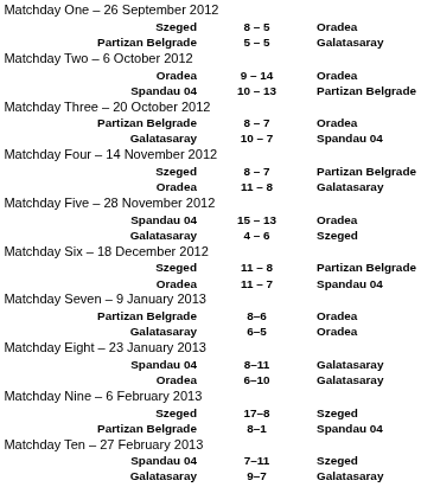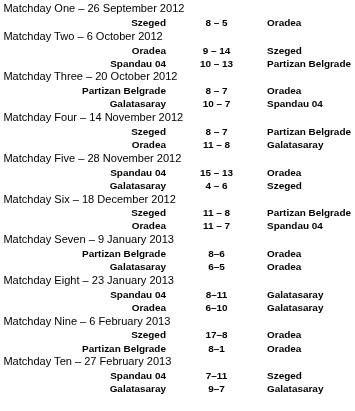 <table cellspacing=1>
 <tr>
 <th width=20%></th>
 <th width=12%></th>
 <th width=20%></th>
 </tr>
 <tr>
 <td colspan=3>Matchday One – 26 September 2012</td>
 </tr>
 <tr style=font-size:90%>
 <td align=right><strong>Szeged</strong></td>
 <td align=center><strong>8 – 5</strong></td>
 <td><strong>Oradea</strong></td>
 </tr>
-<tr style=font-size:90%>
-<td align=right><strong>Partizan Belgrade</strong></td>
-<td align=center><strong>5 – 5</strong></td>
-<td><strong>Galatasaray</strong></td>
-</tr>
 <tr>
 <td colspan=3>Matchday Two – 6 October 2012</td>
 </tr>
 <tr style=font-size:90%>
 <td align=right><strong>Oradea</strong></td>
 <td align=center><strong>9 – 14</strong></td>
-<td><strong>Oradea</strong></td>
+<td><strong>Szeged</strong></td>
 </tr>
 <tr style=font-size:90%>
 <td align=right><strong>Spandau 04</strong></td>
 <td align=center><strong>10 – 13</strong></td>
 <td><strong>Partizan Belgrade</strong></td>
 </tr>
 <tr>
 <td colspan=3>Matchday Three – 20 October 2012</td>
 </tr>
 <tr style=font-size:90%>
 <td align=right><strong>Partizan Belgrade</strong></td>
 <td align=center><strong>8 – 7</strong></td>
 <td><strong>Oradea</strong></td>
 </tr>
 <tr style=font-size:90%>
 <td align=right><strong>Galatasaray</strong></td>
 <td align=center><strong>10 – 7</strong></td>
 <td><strong>Spandau 04</strong></td>
 </tr>
 <tr>
 <td colspan=3>Matchday Four – 14 November 2012</td>
 </tr>
 <tr style=font-size:90%>
 <td align=right><strong>Szeged</strong></td>
 <td align=center><strong>8 – 7</strong></td>
 <td><strong>Partizan Belgrade</strong></td>
 </tr>
 <tr style=font-size:90%>
 <td align=right><strong>Oradea</strong></td>
 <td align=center><strong>11 – 8</strong></td>
 <td><strong>Galatasaray</strong></td>
 </tr>
 <tr>
 <td colspan=3>Matchday Five – 28 November 2012</td>
 </tr>
 <tr style=font-size:90%>
 <td align=right><strong>Spandau 04</strong></td>
 <td align=center><strong>15 – 13</strong></td>
 <td><strong>Oradea</strong></td>
 </tr>
 <tr style=font-size:90%>
 <td align=right><strong>Galatasaray</strong></td>
 <td align=center><strong>4 – 6</strong></td>
 <td><strong>Szeged</strong></td>
 </tr>
 <tr>
 <td colspan=3>Matchday Six – 18 December 2012</td>
 </tr>
 <tr style=font-size:90%>
 <td align=right><strong>Szeged</strong></td>
 <td align=center><strong>11 – 8</strong></td>
 <td><strong>Partizan Belgrade</strong></td>
 </tr>
 <tr style=font-size:90%>
 <td align=right><strong>Oradea</strong></td>
 <td align=center><strong>11 – 7</strong></td>
 <td><strong>Spandau 04</strong></td>
 </tr>
 <tr>
 <td colspan=3>Matchday Seven – 9 January 2013</td>
 </tr>
 <tr style=font-size:90%>
 <td align=right><strong>Partizan Belgrade</strong></td>
 <td align=center><strong>8–6</strong></td>
 <td><strong>Oradea</strong></td>
 </tr>
 <tr style=font-size:90%>
 <td align=right><strong>Galatasaray</strong></td>
 <td align=center><strong>6–5</strong></td>
 <td><strong>Oradea</strong></td>
 </tr>
 <tr>
 <td colspan=3>Matchday Eight – 23 January 2013</td>
 </tr>
 <tr style=font-size:90%>
 <td align=right><strong>Spandau 04</strong></td>
 <td align=center><strong>8–11</strong></td>
 <td><strong>Galatasaray</strong></td>
 </tr>
 <tr style=font-size:90%>
 <td align=right><strong>Oradea</strong></td>
 <td align=center><strong>6–10</strong></td>
 <td><strong>Galatasaray</strong></td>
 </tr>
 <tr>
 <td colspan=3>Matchday Nine – 6 February 2013</td>
 </tr>
 <tr style=font-size:90%>
 <td align=right><strong>Szeged</strong></td>
 <td align=center><strong>17–8</strong></td>
-<td><strong>Szeged</strong></td>
+<td><strong>Oradea</strong></td>
 </tr>
 <tr style=font-size:90%>
 <td align=right><strong>Partizan Belgrade</strong></td>
 <td align=center><strong>8–1</strong></td>
-<td><strong>Spandau 04</strong></td>
+<td><strong>Oradea</strong></td>
 </tr>
 <tr>
 <td colspan=3>Matchday Ten – 27 February 2013</td>
 </tr>
 <tr style=font-size:90%>
 <td align=right><strong>Spandau 04</strong></td>
 <td align=center><strong>7–11</strong></td>
 <td><strong>Szeged</strong></td>
 </tr>
 <tr style=font-size:90%>
 <td align=right><strong>Galatasaray</strong></td>
 <td align=center><strong>9–7</strong></td>
 <td><strong>Galatasaray</strong></td>
 </tr>
 <tr>
 </tr>
 </table>
